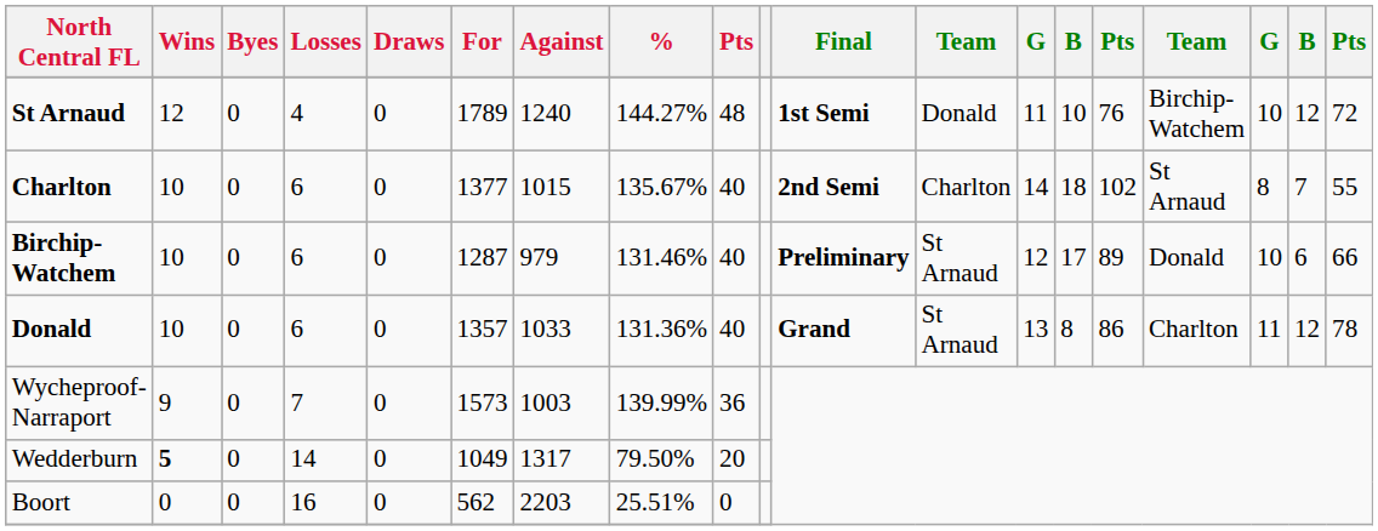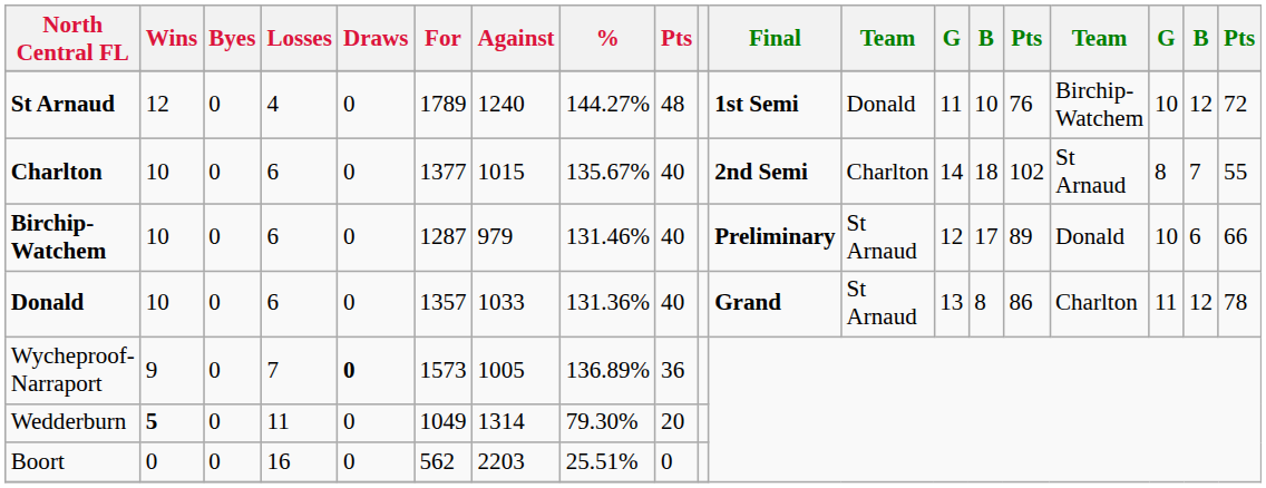 <table style="font-size: 85%; text-align: left;" class="wikitable">
 <tr>
 <th style="color:crimson">North Central  FL</th>
 <th style="color:crimson">Wins</th>
 <th style="color:crimson">Byes</th>
 <th style="color:crimson">Losses</th>
 <th style="color:crimson">Draws</th>
 <th style="color:crimson">For</th>
 <th style="color:crimson">Against</th>
 <th style="color:crimson">%</th>
 <th style="color:crimson">Pts</th>
 <th></th>
 <th style="color:green">Final</th>
 <th style="color:green">Team</th>
 <th style="color:green">G</th>
 <th style="color:green">B</th>
 <th style="color:green">Pts</th>
 <th style="color:green">Team</th>
 <th style="color:green">G</th>
 <th style="color:green">B</th>
 <th style="color:green">Pts</th>
 </tr>
 <tr>
 </tr>
 <tr>
 </tr>
 <tr>
 <td><strong>	St Arnaud	</strong></td>
 <td>12</td>
 <td>0</td>
 <td>4</td>
 <td>0</td>
 <td>1789</td>
 <td>1240</td>
 <td>144.27%</td>
 <td>48</td>
 <td></td>
 <td><strong>1st Semi</strong></td>
 <td>Donald</td>
 <td>11</td>
 <td>10</td>
 <td>76</td>
 <td>Birchip-Watchem</td>
 <td>10</td>
 <td>12</td>
 <td>72</td>
 </tr>
 <tr>
 <td><strong>	Charlton	</strong></td>
 <td>10</td>
 <td>0</td>
 <td>6</td>
 <td>0</td>
 <td>1377</td>
 <td>1015</td>
 <td>135.67%</td>
 <td>40</td>
 <td></td>
 <td><strong>2nd Semi</strong></td>
 <td>Charlton</td>
 <td>14</td>
 <td>18</td>
 <td>102</td>
 <td>St Arnaud</td>
 <td>8</td>
 <td>7</td>
 <td>55</td>
 </tr>
 <tr ||>
 <td><strong>	Birchip-Watchem	</strong></td>
 <td>10</td>
 <td>0</td>
 <td>6</td>
 <td>0</td>
 <td>1287</td>
 <td>979</td>
 <td>131.46%</td>
 <td>40</td>
 <td></td>
 <td><strong>Preliminary</strong></td>
 <td>St Arnaud</td>
 <td>12</td>
 <td>17</td>
 <td>89</td>
 <td>Donald</td>
 <td>10</td>
 <td>6</td>
 <td>66</td>
 </tr>
 <tr>
 <td><strong>	Donald 	</strong></td>
 <td>10</td>
 <td>0</td>
 <td>6</td>
 <td>0</td>
 <td>1357</td>
 <td>1033</td>
 <td>131.36%</td>
 <td>40</td>
 <td></td>
 <td><strong>Grand</strong></td>
 <td>St Arnaud</td>
 <td>13</td>
 <td>8</td>
 <td>86</td>
 <td>Charlton</td>
 <td>11</td>
 <td>12</td>
 <td>78</td>
 </tr>
 <tr>
 <td>Wycheproof-Narraport</td>
 <td>9</td>
 <td>0</td>
 <td>7</td>
-<td>0</td>
+<td><strong>0</strong></td>
 <td>1573</td>
-<td>1003</td>
-<td>139.99%</td>
+<td>1005</td>
+<td>136.89%</td>
 <td>36</td>
 <td></td>
 </tr>
 <tr>
 <td>Wedderburn</td>
 <td><strong>5</strong></td>
 <td>0</td>
-<td>14</td>
+<td>11</td>
 <td>0</td>
 <td>1049</td>
-<td>1317</td>
-<td>79.50%</td>
+<td>1314</td>
+<td>79.30%</td>
 <td>20</td>
 <td></td>
 </tr>
 <tr>
 <td>Boort</td>
 <td>0</td>
 <td>0</td>
 <td>16</td>
 <td>0</td>
 <td>562</td>
 <td>2203</td>
 <td>25.51%</td>
 <td>0</td>
 <td></td>
 </tr>
 <tr>
 </tr>
 </table>
